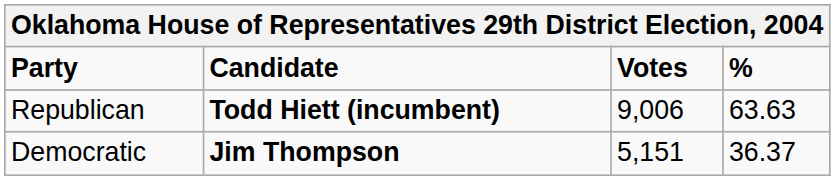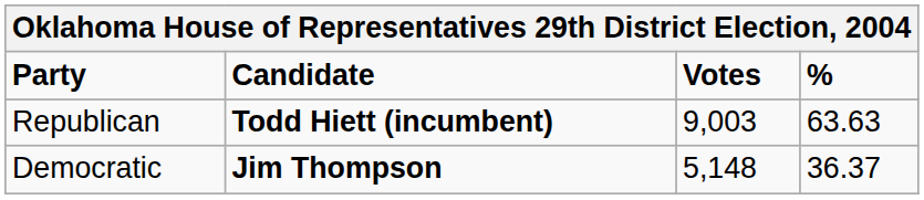 <table class="wikitable">
 <tr>
 <th colspan="4">Oklahoma House of Representatives 29th District Election, 2004</th>
 </tr>
 <tr>
 <td><strong>Party</strong></td>
 <td><strong>Candidate</strong></td>
 <td><strong>Votes</strong></td>
 <td><strong>%</strong></td>
 </tr>
 <tr>
 <td>Republican</td>
 <td><strong>Todd Hiett (incumbent)</strong></td>
-<td>9,006</td>
+<td>9,003</td>
 <td>63.63</td>
 </tr>
 <tr>
 <td>Democratic</td>
 <td><strong>Jim Thompson</strong></td>
-<td>5,151</td>
+<td>5,148</td>
 <td>36.37</td>
 </tr>
 </table>
